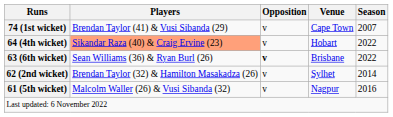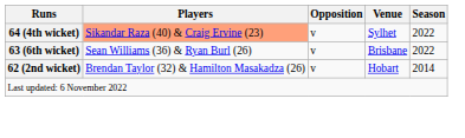 <table class="wikitable"style="font-size: 90%">
 <tr>
 <th scope="col"><strong>Runs</strong></th>
 <th scope="col"><strong>Players</strong></th>
 <th scope="col"><strong>Opposition</strong></th>
 <th scope="col"><strong>Venue</strong></th>
 <th scope="col"><strong>Season</strong></th>
 </tr>
 <tr>
-<th>74 (1st wicket)</th>
-<td><a href='#'>Brendan Taylor</a> (41) & <a href='#'>Vusi Sibanda</a> (29)</td>
-<td>v </td>
-<td><a href='#'>Cape Town</a></td>
-<td>2007</td>
-</tr>
-<tr>
 <th>64 (4th wicket)</th>
 <td style="background: lightsalmon;"><a href='#'>Sikandar Raza</a> (40) & <a href='#'>Craig Ervine</a> (23)</td>
 <td>v </td>
-<td><a href='#'>Hobart</a></td>
+<td><a href='#'>Sylhet</a></td>
 <td>2022</td>
 </tr>
 <tr>
 <th>63 (6th wicket)</th>
 <td><a href='#'>Sean Williams</a> (36) & <a href='#'>Ryan Burl</a> (26)</td>
-<td><strong>v </strong></td>
+<td>v </td>
 <td><a href='#'>Brisbane</a></td>
 <td>2022</td>
 </tr>
 <tr>
 <th>62 (2nd wicket)</th>
 <td><a href='#'>Brendan Taylor</a> (32) & <a href='#'>Hamilton Masakadza</a> (26)</td>
 <td>v </td>
-<td><a href='#'>Sylhet</a></td>
+<td><a href='#'>Hobart</a></td>
 <td>2014</td>
-</tr>
-<tr>
-<th>61 (5th wicket)</th>
-<td><a href='#'>Malcolm Waller</a> (26) & <a href='#'>Vusi Sibanda</a> (32)</td>
-<td>v </td>
-<td><a href='#'>Nagpur</a></td>
-<td>2016</td>
 </tr>
 <tr>
 <td colspan="5"><small>Last updated: 6 November 2022</small></td>
 </tr>
 </table>
